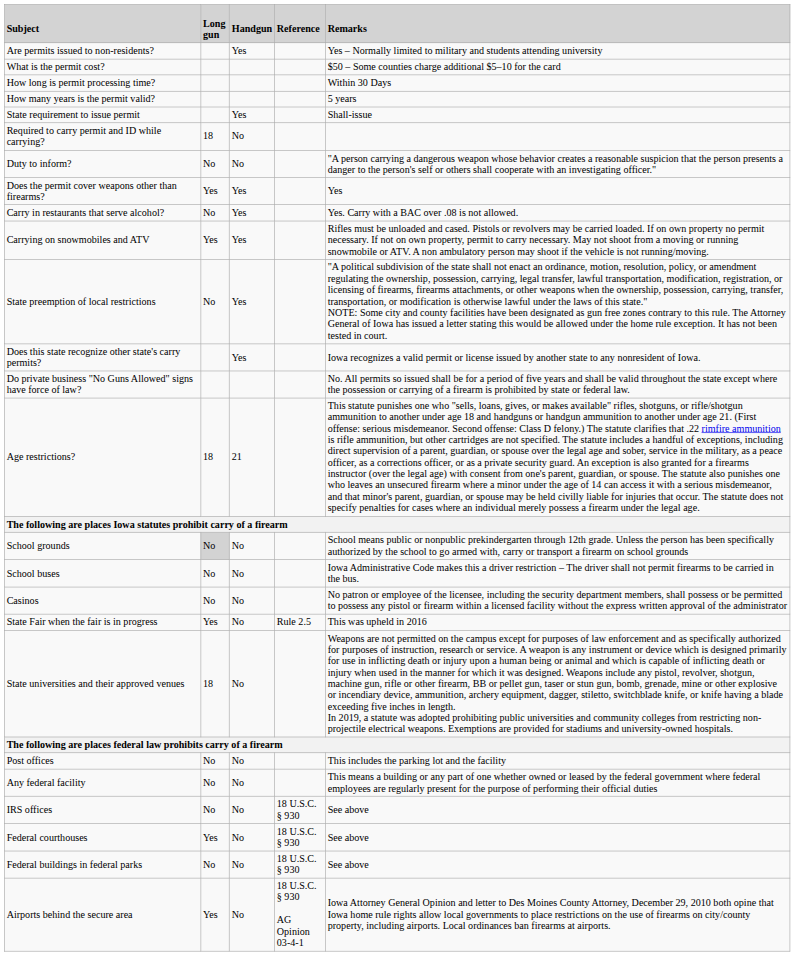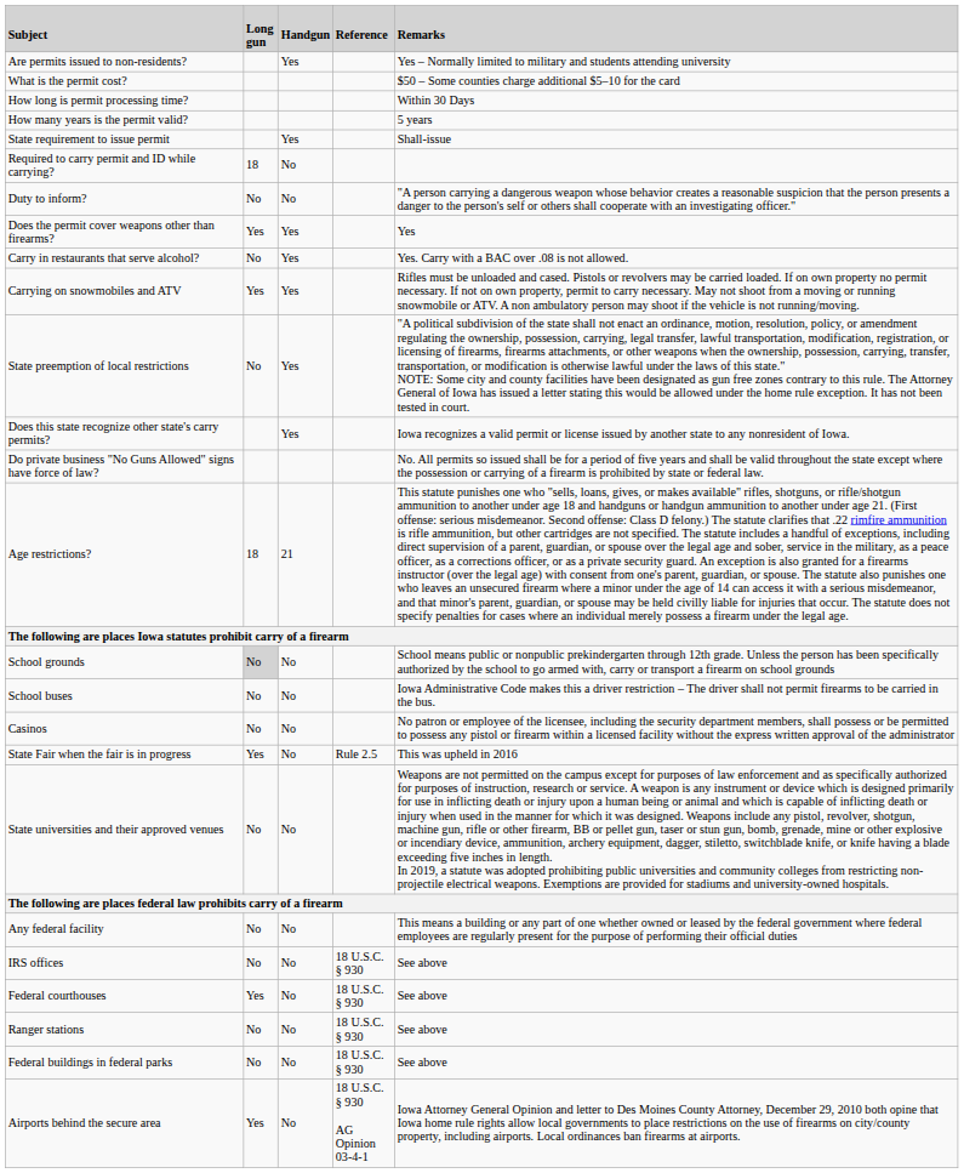 <table class="wikitable">
 <tr>
 <td style="width: 25%; background-color: lightgrey;"><br><strong>Subject</strong></td>
 <td style="background-color: lightgrey;"><br><strong>Long gun</strong></td>
 <td style="background-color: lightgrey;"><br><strong>Handgun</strong></td>
 <td style="background-color: lightgrey;"><br><strong>Reference</strong></td>
 <td style="background-color: lightgrey;"><br><strong>Remarks</strong></td>
 </tr>
 <tr>
 <td>Are permits issued to non-residents?</td>
 <td></td>
 <td>Yes</td>
 <td></td>
 <td>Yes – Normally limited to military and students attending university</td>
 </tr>
 <tr>
 <td>What is the permit cost?</td>
 <td></td>
 <td></td>
 <td></td>
 <td>$50 – Some counties charge additional $5–10 for the card</td>
 </tr>
 <tr>
 <td>How long is permit processing time?</td>
 <td></td>
 <td></td>
 <td></td>
 <td>Within 30 Days</td>
 </tr>
 <tr>
 <td>How many years is the permit valid?</td>
 <td></td>
 <td></td>
 <td></td>
 <td>5 years</td>
 </tr>
 <tr>
 <td>State requirement to issue permit</td>
 <td></td>
 <td>Yes</td>
 <td></td>
 <td>Shall-issue</td>
 </tr>
 <tr>
 <td>Required to carry permit and ID while carrying?</td>
 <td>18</td>
 <td>No</td>
 <td></td>
 <td></td>
 </tr>
 <tr>
 <td>Duty to inform?</td>
 <td>No</td>
 <td>No</td>
 <td></td>
 <td>"A person carrying a dangerous weapon whose behavior creates a reasonable suspicion that the person presents a danger to the person's self or others shall cooperate with an investigating officer."</td>
 </tr>
 <tr>
 <td>Does the permit cover weapons other than firearms?</td>
 <td>Yes</td>
 <td>Yes</td>
 <td></td>
 <td>Yes</td>
 </tr>
 <tr>
 <td>Carry in restaurants that serve alcohol?</td>
 <td>No</td>
 <td>Yes</td>
 <td></td>
 <td>Yes. Carry with a BAC over .08 is not allowed.</td>
 </tr>
 <tr>
 <td>Carrying on snowmobiles and ATV</td>
 <td>Yes</td>
 <td>Yes</td>
 <td><br></td>
 <td>Rifles must be unloaded and cased. Pistols or revolvers may be carried loaded. If on own property no permit necessary. If not on own property, permit to carry necessary. May not shoot from a moving or running snowmobile or ATV. A non ambulatory person may shoot if the vehicle is not running/moving.</td>
 </tr>
 <tr>
 <td>State preemption of local restrictions</td>
 <td>No</td>
 <td>Yes</td>
 <td></td>
 <td>"A political subdivision of the state shall not enact an ordinance, motion, resolution, policy, or amendment regulating the ownership, possession, carrying, legal transfer, lawful transportation, modification, registration, or licensing of firearms, firearms attachments, or other weapons when the ownership, possession, carrying, transfer, transportation, or modification is otherwise lawful under the laws of this state."<br>NOTE: Some city and county facilities have been designated as gun free zones contrary to this rule. The Attorney General of Iowa has issued a letter stating this would be allowed under the home rule exception. It has not been tested in court.</td>
 </tr>
 <tr>
 <td>Does this state recognize other state's carry permits?</td>
 <td></td>
 <td>Yes</td>
 <td></td>
 <td>Iowa recognizes a valid permit or license issued by another state to any nonresident of Iowa.</td>
 </tr>
 <tr>
 <td>Do private business "No Guns Allowed" signs have force of law?</td>
 <td></td>
 <td></td>
 <td></td>
 <td>No. All permits so issued shall be for a period of five years and shall be valid throughout the state except where the possession or carrying of a firearm is prohibited by state or federal law.</td>
 </tr>
 <tr>
 <td>Age restrictions?</td>
 <td>18</td>
 <td>21</td>
 <td></td>
 <td>This statute punishes one who "sells, loans, gives, or makes available" rifles, shotguns, or rifle/shotgun ammunition to another under age 18 and handguns or handgun ammunition to another under age 21. (First offense: serious misdemeanor. Second offense: Class D felony.) The statute clarifies that .22 <a href='#'>rimfire ammunition</a> is rifle ammunition, but other cartridges are not specified. The statute includes a handful of exceptions, including direct supervision of a parent, guardian, or spouse over the legal age and sober, service in the military, as a peace officer, as a corrections officer, or as a private security guard. An exception is also granted for a firearms instructor (over the legal age) with consent from one's parent, guardian, or spouse. The statute also punishes one who leaves an unsecured firearm where a minor under the age of 14 can access it with a serious misdemeanor, and that minor's parent, guardian, or spouse may be held civilly liable for injuries that occur. The statute does not specify penalties for cases where an individual merely possess a firearm under the legal age.</td>
 </tr>
 <tr>
 <th scope="row" colspan="5" style="text-align:left;"><strong>The following are places Iowa statutes prohibit carry of a firearm</strong></th>
 </tr>
 <tr>
 <td>School grounds</td>
 <td style="background: lightgrey;">No</td>
 <td>No</td>
 <td><br></td>
 <td>School means public or nonpublic prekindergarten through 12th grade. Unless the person has been specifically authorized by the school to go armed with, carry or transport a firearm on school grounds</td>
 </tr>
 <tr>
 <td>School buses</td>
 <td>No</td>
 <td>No</td>
 <td></td>
 <td>Iowa Administrative Code makes this a driver restriction – The driver shall not permit firearms to be carried in the bus.</td>
 </tr>
 <tr>
 <td>Casinos</td>
 <td>No</td>
 <td>No</td>
 <td></td>
 <td>No patron or employee of the licensee, including the security department members, shall possess or be permitted to possess any pistol or firearm within a licensed facility without the express written approval of the administrator</td>
 </tr>
 <tr>
 <td>State Fair when the fair is in progress</td>
 <td>Yes</td>
 <td>No</td>
 <td>Rule 2.5</td>
 <td>This was upheld in 2016</td>
 </tr>
 <tr>
 <td>State universities and their approved venues</td>
-<td>18</td>
+<td>No</td>
 <td>No</td>
 <td> </td>
 <td>Weapons are not permitted on the campus except for purposes of law enforcement and as specifically authorized for purposes of instruction, research or service. A weapon is any instrument or device which is designed primarily for use in inflicting death or injury upon a human being or animal and which is capable of inflicting death or injury when used in the manner for which it was designed. Weapons include any pistol, revolver, shotgun, machine gun, rifle or other firearm, BB or pellet gun, taser or stun gun, bomb, grenade, mine or other explosive or incendiary device, ammunition, archery equipment, dagger, stiletto, switchblade knife, or knife having a blade exceeding five inches in length.<br>In 2019, a statute was adopted prohibiting public universities and community colleges from restricting non-projectile electrical weapons. Exemptions are provided for stadiums and university-owned hospitals.</td>
 </tr>
 <tr>
 <th scope="row" colspan="5" style="text-align:left;"><strong>The following are places federal law prohibits carry of a firearm</strong></th>
-</tr>
-<tr>
-<td>Post offices</td>
-<td>No</td>
-<td>No</td>
-<td></td>
-<td>This includes the parking lot and the facility</td>
 </tr>
 <tr>
 <td>Any federal facility</td>
 <td>No</td>
 <td>No</td>
 <td></td>
 <td>This means a building or any part of one whether owned or leased by the federal government where federal employees are regularly present for the purpose of performing their official duties</td>
 </tr>
 <tr>
 <td>IRS offices</td>
 <td>No</td>
 <td>No</td>
 <td>18 U.S.C. § 930</td>
 <td>See above</td>
 </tr>
 <tr>
 <td>Federal courthouses</td>
 <td>Yes</td>
 <td>No</td>
 <td>18 U.S.C. § 930</td>
 <td>See above</td>
 </tr>
 <tr>
+<td>Ranger stations</td>
+<td>No</td>
+<td>No</td>
+<td>18 U.S.C. § 930</td>
+<td>See above</td>
+</tr>
+<tr>
 <td>Federal buildings in federal parks</td>
 <td>No</td>
 <td>No</td>
 <td>18 U.S.C. § 930</td>
 <td>See above</td>
 </tr>
 <tr>
 <td>Airports behind the secure area</td>
 <td>Yes</td>
 <td>No</td>
 <td>18 U.S.C. § 930<br><br>AG Opinion 03-4-1</td>
 <td>Iowa Attorney General Opinion and letter to Des Moines County Attorney, December 29, 2010 both opine that Iowa home rule rights allow local governments to place restrictions on the use of firearms on city/county property, including airports. Local ordinances ban firearms at airports.</td>
 </tr>
 </table>
